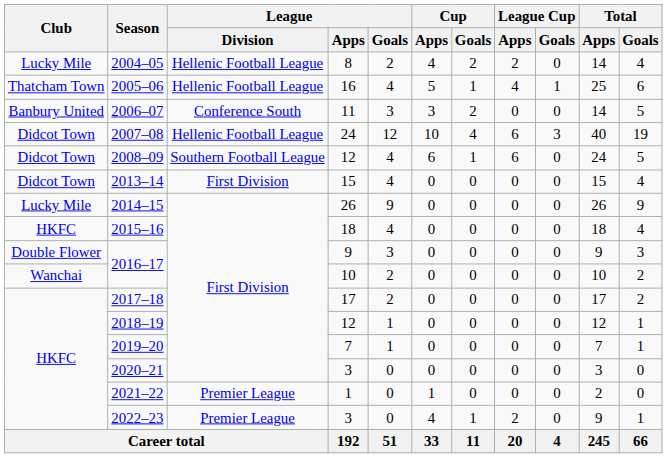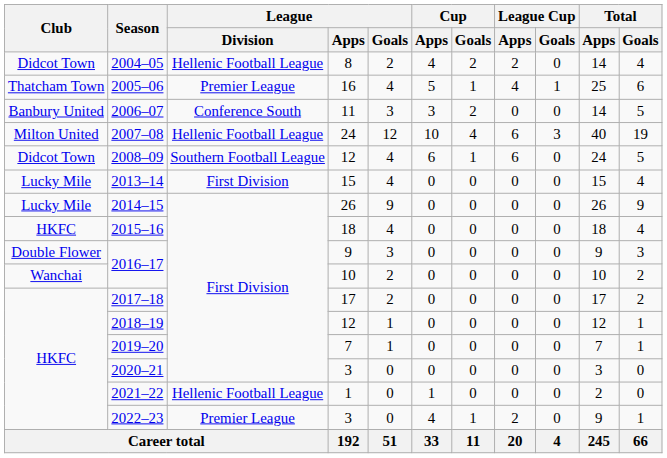 <table class="wikitable" style="text-align: center">
 <tr>
 <th rowspan="2">Club</th>
 <th rowspan="2">Season</th>
 <th colspan="3">League</th>
 <th colspan="2">Cup</th>
 <th colspan="2">League Cup</th>
 <th colspan="2">Total</th>
 </tr>
 <tr>
 <th>Division</th>
 <th>Apps</th>
 <th>Goals</th>
 <th>Apps</th>
 <th>Goals</th>
 <th>Apps</th>
 <th>Goals</th>
 <th>Apps</th>
 <th>Goals</th>
 </tr>
 <tr>
-<td><a href='#'>Lucky Mile</a></td>
+<td><a href='#'>Didcot Town</a></td>
 <td><a href='#'>2004–05</a></td>
 <td><a href='#'>Hellenic Football League</a></td>
 <td>8</td>
 <td>2</td>
 <td>4</td>
 <td>2</td>
 <td>2</td>
 <td>0</td>
 <td>14</td>
 <td>4</td>
 </tr>
 <tr>
 <td><a href='#'>Thatcham Town</a></td>
 <td><a href='#'>2005–06</a></td>
-<td><a href='#'>Hellenic Football League</a></td>
+<td><a href='#'>Premier League</a></td>
 <td>16</td>
 <td>4</td>
 <td>5</td>
 <td>1</td>
 <td>4</td>
 <td>1</td>
 <td>25</td>
 <td>6</td>
 </tr>
 <tr>
 <td><a href='#'>Banbury United</a></td>
 <td><a href='#'>2006–07</a></td>
 <td><a href='#'>Conference South</a></td>
 <td>11</td>
 <td>3</td>
 <td>3</td>
 <td>2</td>
 <td>0</td>
 <td>0</td>
 <td>14</td>
 <td>5</td>
 </tr>
 <tr>
-<td><a href='#'>Didcot Town</a></td>
+<td><a href='#'>Milton United</a></td>
 <td><a href='#'>2007–08</a></td>
 <td><a href='#'>Hellenic Football League</a></td>
 <td>24</td>
 <td>12</td>
 <td>10</td>
 <td>4</td>
 <td>6</td>
 <td>3</td>
 <td>40</td>
 <td>19</td>
 </tr>
 <tr>
 <td><a href='#'>Didcot Town</a></td>
 <td><a href='#'>2008–09</a></td>
 <td><a href='#'>Southern Football League</a></td>
 <td>12</td>
 <td>4</td>
 <td>6</td>
 <td>1</td>
 <td>6</td>
 <td>0</td>
 <td>24</td>
 <td>5</td>
 </tr>
 <tr>
-<td><a href='#'>Didcot Town</a></td>
+<td><a href='#'>Lucky Mile</a></td>
 <td><a href='#'>2013–14</a></td>
 <td><a href='#'>First Division</a></td>
 <td>15</td>
 <td>4</td>
 <td>0</td>
 <td>0</td>
 <td>0</td>
 <td>0</td>
 <td>15</td>
 <td>4</td>
 </tr>
 <tr>
 <td><a href='#'>Lucky Mile</a></td>
 <td><a href='#'>2014–15</a></td>
 <td rowspan="8"><a href='#'>First Division</a></td>
 <td>26</td>
 <td>9</td>
 <td>0</td>
 <td>0</td>
 <td>0</td>
 <td>0</td>
 <td>26</td>
 <td>9</td>
 </tr>
 <tr>
 <td><a href='#'>HKFC</a></td>
 <td><a href='#'>2015–16</a></td>
 <td>18</td>
 <td>4</td>
 <td>0</td>
 <td>0</td>
 <td>0</td>
 <td>0</td>
 <td>18</td>
 <td>4</td>
 </tr>
 <tr>
 <td><a href='#'>Double Flower</a></td>
 <td rowspan="2"><a href='#'>2016–17</a></td>
 <td>9</td>
 <td>3</td>
 <td>0</td>
 <td>0</td>
 <td>0</td>
 <td>0</td>
 <td>9</td>
 <td>3</td>
 </tr>
 <tr>
 <td><a href='#'>Wanchai</a></td>
 <td>10</td>
 <td>2</td>
 <td>0</td>
 <td>0</td>
 <td>0</td>
 <td>0</td>
 <td>10</td>
 <td>2</td>
 </tr>
 <tr>
 <td rowspan="6"><a href='#'>HKFC</a></td>
 <td><a href='#'>2017–18</a></td>
 <td>17</td>
 <td>2</td>
 <td>0</td>
 <td>0</td>
 <td>0</td>
 <td>0</td>
 <td>17</td>
 <td>2</td>
 </tr>
 <tr>
 <td><a href='#'>2018–19</a></td>
 <td>12</td>
 <td>1</td>
 <td>0</td>
 <td>0</td>
 <td>0</td>
 <td>0</td>
 <td>12</td>
 <td>1</td>
 </tr>
 <tr>
 <td><a href='#'>2019–20</a></td>
 <td>7</td>
 <td>1</td>
 <td>0</td>
 <td>0</td>
 <td>0</td>
 <td>0</td>
 <td>7</td>
 <td>1</td>
 </tr>
 <tr>
 <td><a href='#'>2020–21</a></td>
 <td>3</td>
 <td>0</td>
 <td>0</td>
 <td>0</td>
 <td>0</td>
 <td>0</td>
 <td>3</td>
 <td>0</td>
 </tr>
 <tr>
 <td><a href='#'>2021–22</a></td>
-<td><a href='#'>Premier League</a></td>
+<td><a href='#'>Hellenic Football League</a></td>
 <td>1</td>
 <td>0</td>
 <td>1</td>
 <td>0</td>
 <td>0</td>
 <td>0</td>
 <td>2</td>
 <td>0</td>
 </tr>
 <tr>
 <td><a href='#'>2022–23</a></td>
 <td><a href='#'>Premier League</a></td>
 <td>3</td>
 <td>0</td>
 <td>4</td>
 <td>1</td>
 <td>2</td>
 <td>0</td>
 <td>9</td>
 <td>1</td>
 </tr>
 <tr>
 <th colspan="3">Career total</th>
 <th>192</th>
 <th>51</th>
 <th>33</th>
 <th>11</th>
 <th>20</th>
 <th>4</th>
 <th>245</th>
 <th>66</th>
 </tr>
 </table>
